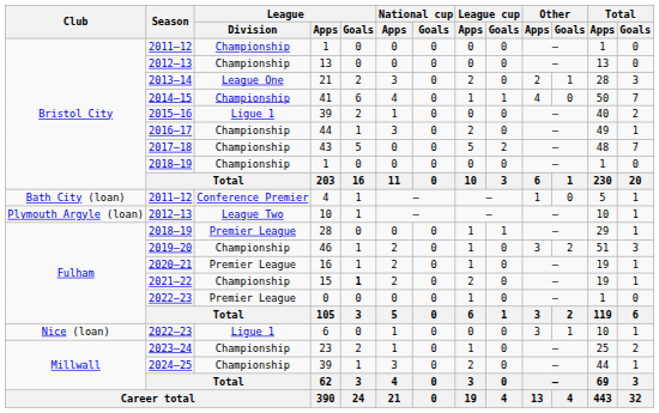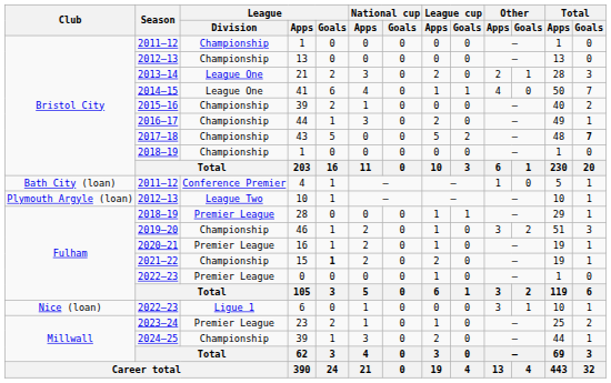 <table class="wikitable" style="text-align:center">
 <tr>
 <th rowspan="2">Club</th>
 <th rowspan="2">Season</th>
 <th colspan="3">League</th>
 <th colspan="2">National cup</th>
 <th colspan="2">League cup</th>
 <th colspan="2">Other</th>
 <th colspan="2">Total</th>
 </tr>
 <tr>
 <th>Division</th>
 <th>Apps</th>
 <th>Goals</th>
 <th>Apps</th>
 <th>Goals</th>
 <th>Apps</th>
 <th>Goals</th>
 <th>Apps</th>
 <th>Goals</th>
 <th>Apps</th>
 <th>Goals</th>
 </tr>
 <tr>
 <td rowspan="9"><a href='#'>Bristol City</a></td>
 <td><a href='#'>2011–12</a></td>
 <td><a href='#'>Championship</a></td>
 <td>1</td>
 <td>0</td>
 <td>0</td>
 <td>0</td>
 <td>0</td>
 <td>0</td>
 <td colspan="2">—</td>
 <td>1</td>
 <td>0</td>
 </tr>
 <tr>
 <td><a href='#'>2012–13</a></td>
 <td>Championship</td>
 <td>13</td>
 <td>0</td>
 <td>0</td>
 <td>0</td>
 <td>0</td>
 <td>0</td>
 <td colspan="2">—</td>
 <td>13</td>
 <td>0</td>
 </tr>
 <tr>
 <td><a href='#'>2013–14</a></td>
 <td><a href='#'>League One</a></td>
 <td>21</td>
 <td>2</td>
 <td>3</td>
 <td>0</td>
 <td>2</td>
 <td>0</td>
 <td>2</td>
 <td>1</td>
 <td>28</td>
 <td>3</td>
 </tr>
 <tr>
 <td><a href='#'>2014–15</a></td>
-<td><a href='#'>Championship</a></td>
+<td>League One</td>
 <td>41</td>
 <td>6</td>
 <td>4</td>
 <td>0</td>
 <td>1</td>
 <td>1</td>
 <td>4</td>
 <td>0</td>
 <td>50</td>
 <td>7</td>
 </tr>
 <tr>
 <td><a href='#'>2015–16</a></td>
-<td><a href='#'>Ligue 1</a></td>
+<td>Championship</td>
 <td>39</td>
 <td>2</td>
 <td>1</td>
 <td>0</td>
 <td>0</td>
 <td>0</td>
 <td colspan="2">—</td>
 <td>40</td>
 <td>2</td>
 </tr>
 <tr>
 <td><a href='#'>2016–17</a></td>
 <td>Championship</td>
 <td>44</td>
 <td>1</td>
 <td>3</td>
 <td>0</td>
 <td>2</td>
 <td>0</td>
 <td colspan="2">—</td>
 <td>49</td>
 <td>1</td>
 </tr>
 <tr>
 <td><a href='#'>2017–18</a></td>
 <td>Championship</td>
 <td>43</td>
 <td>5</td>
 <td>0</td>
 <td>0</td>
 <td>5</td>
 <td>2</td>
 <td colspan="2">—</td>
 <td>48</td>
-<td>7</td>
+<td><strong>7</strong></td>
 </tr>
 <tr>
 <td><a href='#'>2018–19</a></td>
 <td>Championship</td>
 <td>1</td>
 <td>0</td>
 <td>0</td>
 <td>0</td>
 <td>0</td>
 <td>0</td>
 <td colspan="2">—</td>
 <td>1</td>
 <td>0</td>
 </tr>
 <tr>
 <th colspan="2">Total</th>
 <th>203</th>
 <th>16</th>
 <th>11</th>
 <th>0</th>
 <th>10</th>
 <th>3</th>
 <th>6</th>
 <th>1</th>
 <th>230</th>
 <th>20</th>
 </tr>
 <tr>
 <td><a href='#'>Bath City</a> (loan)</td>
 <td><a href='#'>2011–12</a></td>
 <td><a href='#'>Conference Premier</a></td>
 <td>4</td>
 <td>1</td>
 <td colspan="2">—</td>
 <td colspan="2">—</td>
 <td>1</td>
 <td>0</td>
 <td>5</td>
 <td>1</td>
 </tr>
 <tr>
 <td><a href='#'>Plymouth Argyle</a> (loan)</td>
 <td><a href='#'>2012–13</a></td>
 <td><a href='#'>League Two</a></td>
 <td>10</td>
 <td>1</td>
 <td colspan="2">—</td>
 <td colspan="2">—</td>
 <td colspan="2">—</td>
 <td>10</td>
 <td>1</td>
 </tr>
 <tr>
 <td rowspan="6"><a href='#'>Fulham</a></td>
 <td><a href='#'>2018–19</a></td>
 <td><a href='#'>Premier League</a></td>
 <td>28</td>
 <td>0</td>
 <td>0</td>
 <td>0</td>
 <td>1</td>
 <td>1</td>
 <td colspan="2">—</td>
 <td>29</td>
 <td>1</td>
 </tr>
 <tr>
 <td><a href='#'>2019–20</a></td>
 <td>Championship</td>
 <td>46</td>
 <td>1</td>
 <td>2</td>
 <td>0</td>
 <td>1</td>
 <td>0</td>
 <td>3</td>
 <td>2</td>
 <td>51</td>
 <td>3</td>
 </tr>
 <tr>
 <td><a href='#'>2020–21</a></td>
 <td>Premier League</td>
 <td>16</td>
 <td>1</td>
 <td>2</td>
 <td>0</td>
 <td>1</td>
 <td>0</td>
 <td colspan="2">—</td>
 <td>19</td>
 <td>1</td>
 </tr>
 <tr>
 <td><a href='#'>2021–22</a></td>
 <td>Championship</td>
 <td>15</td>
 <td><strong>1</strong></td>
 <td>2</td>
 <td>0</td>
 <td>2</td>
 <td>0</td>
 <td colspan="2">—</td>
 <td>19</td>
 <td>1</td>
 </tr>
 <tr>
 <td><a href='#'>2022–23</a></td>
 <td>Premier League</td>
 <td>0</td>
 <td>0</td>
 <td>0</td>
 <td>0</td>
 <td>1</td>
 <td>0</td>
 <td colspan="2">—</td>
 <td>1</td>
 <td>0</td>
 </tr>
 <tr>
 <th colspan="2">Total</th>
 <th>105</th>
 <th>3</th>
 <th>5</th>
 <th>0</th>
 <th>6</th>
 <th>1</th>
 <th>3</th>
 <th>2</th>
 <th>119</th>
 <th>6</th>
 </tr>
 <tr>
 <td><a href='#'>Nice</a> (loan)</td>
 <td><a href='#'>2022–23</a></td>
 <td><a href='#'>Ligue 1</a></td>
 <td>6</td>
 <td>0</td>
 <td>1</td>
 <td>0</td>
 <td>0</td>
 <td>0</td>
 <td>3</td>
 <td>1</td>
 <td>10</td>
 <td>1</td>
 </tr>
 <tr>
 <td rowspan="3"><a href='#'>Millwall</a></td>
 <td><a href='#'>2023–24</a></td>
-<td>Championship</td>
+<td>Premier League</td>
 <td>23</td>
 <td>2</td>
 <td>1</td>
 <td>0</td>
 <td>1</td>
 <td>0</td>
 <td colspan="2">—</td>
 <td>25</td>
 <td>2</td>
 </tr>
 <tr>
 <td><a href='#'>2024–25</a></td>
 <td>Championship</td>
 <td>39</td>
 <td>1</td>
 <td>3</td>
 <td>0</td>
 <td>2</td>
 <td>0</td>
 <td colspan="2">—</td>
 <td>44</td>
 <td>1</td>
 </tr>
 <tr>
 <th colspan="2">Total</th>
 <th>62</th>
 <th>3</th>
 <th>4</th>
 <th>0</th>
 <th>3</th>
 <th>0</th>
 <th colspan="2">—</th>
 <th>69</th>
 <th>3</th>
 </tr>
 <tr>
 <th colspan="3">Career total</th>
 <th>390</th>
 <th>24</th>
 <th>21</th>
 <th>0</th>
 <th>19</th>
 <th>4</th>
 <th>13</th>
 <th>4</th>
 <th>443</th>
 <th>32</th>
 </tr>
 </table>
